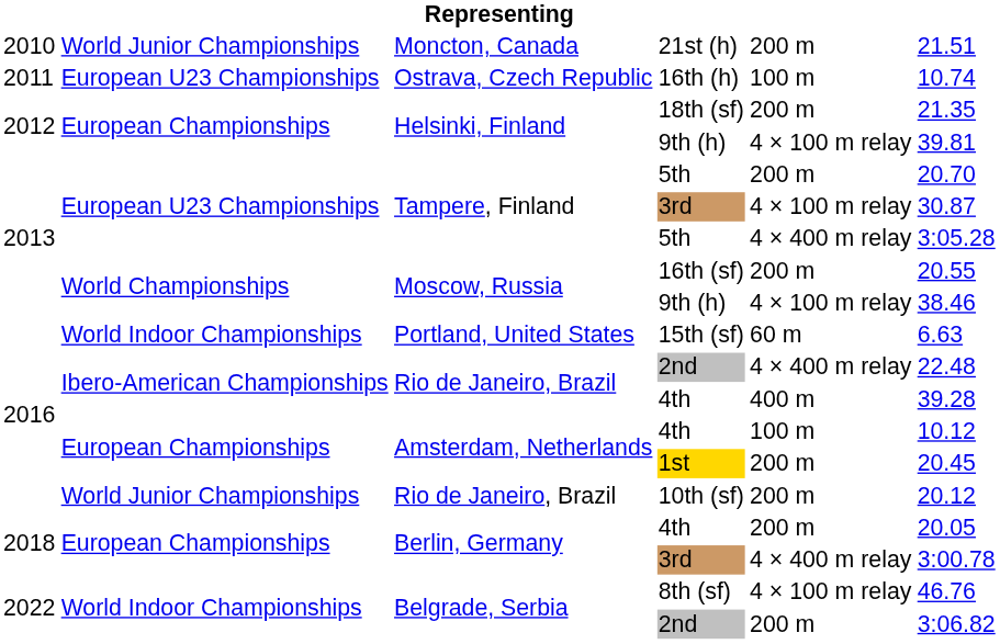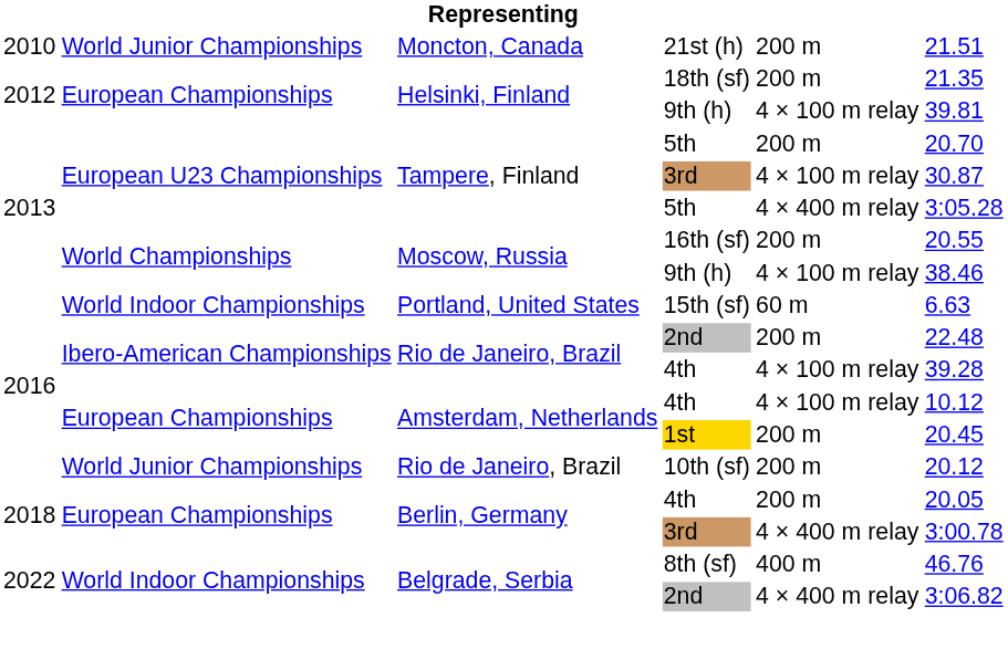 <table>
 <tr>
 <th colspan="6">Representing </th>
 </tr>
 <tr>
 <td>2010</td>
 <td><a href='#'>World Junior Championships</a></td>
 <td><a href='#'>Moncton, Canada</a></td>
 <td>21st (h)</td>
 <td>200 m</td>
 <td><a href='#'>21.51</a></td>
-</tr>
-<tr>
-<td>2011</td>
-<td><a href='#'>European U23 Championships</a></td>
-<td><a href='#'>Ostrava, Czech Republic</a></td>
-<td>16th (h)</td>
-<td>100 m</td>
-<td><a href='#'>10.74</a></td>
 </tr>
 <tr>
 <td rowspan=2>2012</td>
 <td rowspan=2><a href='#'>European Championships</a></td>
 <td rowspan=2><a href='#'>Helsinki, Finland</a></td>
 <td>18th (sf)</td>
 <td>200 m</td>
 <td><a href='#'>21.35</a></td>
 </tr>
 <tr>
 <td>9th (h)</td>
 <td>4 × 100 m relay</td>
 <td><a href='#'>39.81</a></td>
 </tr>
 <tr>
 <td rowspan=5>2013</td>
 <td rowspan=3><a href='#'>European U23 Championships</a></td>
 <td rowspan=3><a href='#'>Tampere</a>, Finland</td>
 <td>5th</td>
 <td>200 m</td>
 <td><a href='#'>20.70</a></td>
 </tr>
 <tr>
 <td bgcolor=cc9966>3rd</td>
 <td>4 × 100 m relay</td>
 <td><a href='#'>30.87</a></td>
 </tr>
 <tr>
 <td>5th</td>
 <td>4 × 400 m relay</td>
 <td><a href='#'>3:05.28</a></td>
 </tr>
 <tr>
 <td rowspan=2><a href='#'>World Championships</a></td>
 <td rowspan=2><a href='#'>Moscow, Russia</a></td>
 <td>16th (sf)</td>
 <td>200 m</td>
 <td><a href='#'>20.55</a></td>
 </tr>
 <tr>
 <td>9th (h)</td>
 <td>4 × 100 m relay</td>
 <td><a href='#'>38.46</a></td>
 </tr>
 <tr>
 <td rowspan=6>2016</td>
 <td><a href='#'>World Indoor Championships</a></td>
 <td><a href='#'>Portland, United States</a></td>
 <td>15th (sf)</td>
 <td>60 m</td>
 <td><a href='#'>6.63</a></td>
 </tr>
 <tr>
 <td rowspan=2><a href='#'>Ibero-American Championships</a></td>
 <td rowspan=2><a href='#'>Rio de Janeiro, Brazil</a></td>
 <td bgcolor=silver>2nd</td>
-<td>4 × 400 m relay</td>
+<td>200 m</td>
 <td><a href='#'>22.48</a></td>
 </tr>
 <tr>
 <td>4th</td>
-<td>400 m</td>
+<td>4 × 100 m relay</td>
 <td><a href='#'>39.28</a></td>
 </tr>
 <tr>
 <td rowspan=2><a href='#'>European Championships</a></td>
 <td rowspan=2><a href='#'>Amsterdam, Netherlands</a></td>
 <td>4th</td>
-<td>100 m</td>
+<td>4 × 100 m relay</td>
 <td><a href='#'>10.12</a></td>
 </tr>
 <tr>
 <td bgcolor=gold>1st</td>
 <td>200 m</td>
 <td><a href='#'>20.45</a></td>
 </tr>
 <tr>
 <td><a href='#'>World Junior Championships</a></td>
 <td><a href='#'>Rio de Janeiro</a>, Brazil</td>
 <td>10th (sf)</td>
 <td>200 m</td>
 <td><a href='#'>20.12</a></td>
 </tr>
 <tr>
 <td rowspan=2>2018</td>
 <td rowspan=2><a href='#'>European Championships</a></td>
 <td rowspan=2><a href='#'>Berlin, Germany</a></td>
 <td>4th</td>
 <td>200 m</td>
 <td><a href='#'>20.05</a></td>
 </tr>
 <tr>
 <td bgcolor=cc9966>3rd</td>
 <td>4 × 400 m relay</td>
 <td><a href='#'>3:00.78</a></td>
 </tr>
 <tr>
 <td rowspan=2>2022</td>
 <td rowspan=2><a href='#'>World Indoor Championships</a></td>
 <td rowspan=2><a href='#'>Belgrade, Serbia</a></td>
 <td>8th (sf)</td>
-<td>4 × 100 m relay</td>
+<td>400 m</td>
 <td><a href='#'>46.76</a></td>
 </tr>
 <tr>
 <td bgcolor=silver>2nd</td>
-<td>200 m</td>
+<td>4 × 400 m relay</td>
 <td><a href='#'>3:06.82</a></td>
 </tr>
 <tr>
 </tr>
 </table>
